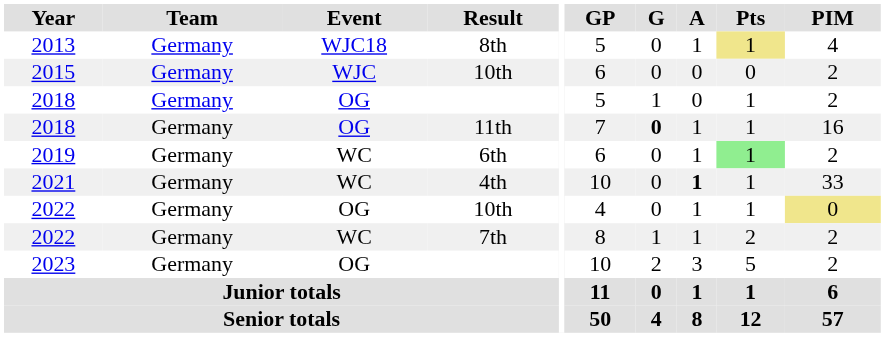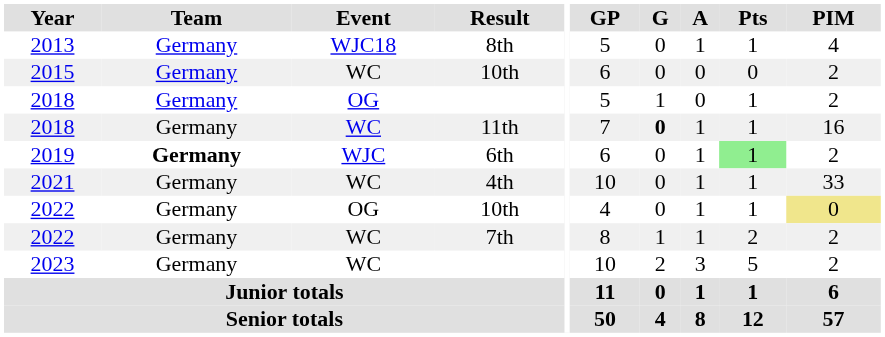 <table border="0" cellpadding="1" cellspacing="0" ID="Table3" style="text-align:center; width:40em">
 <tr ALIGN="center" bgcolor="#e0e0e0">
 <th>Year</th>
 <th>Team</th>
 <th>Event</th>
 <th>Result</th>
 <th rowspan="99" bgcolor="#ffffff"></th>
 <th>GP</th>
 <th>G</th>
 <th>A</th>
 <th>Pts</th>
 <th>PIM</th>
 </tr>
 <tr>
 <td><a href='#'>2013</a></td>
 <td><a href='#'>Germany</a></td>
 <td><a href='#'>WJC18</a></td>
 <td>8th</td>
 <td>5</td>
 <td>0</td>
 <td>1</td>
-<td style="background: khaki;">1</td>
+<td>1</td>
 <td>4</td>
 </tr>
 <tr bgcolor="#f0f0f0">
 <td><a href='#'>2015</a></td>
 <td><a href='#'>Germany</a></td>
-<td><a href='#'>WJC</a></td>
+<td>WC</td>
 <td>10th</td>
 <td>6</td>
 <td>0</td>
 <td>0</td>
 <td>0</td>
 <td>2</td>
 </tr>
 <tr>
 <td><a href='#'>2018</a></td>
 <td><a href='#'>Germany</a></td>
 <td><a href='#'>OG</a></td>
 <td></td>
 <td>5</td>
 <td>1</td>
 <td>0</td>
 <td>1</td>
 <td>2</td>
 </tr>
 <tr bgcolor="#f0f0f0">
 <td><a href='#'>2018</a></td>
 <td>Germany</td>
-<td><a href='#'>OG</a></td>
+<td><a href='#'>WC</a></td>
 <td>11th</td>
 <td>7</td>
 <td><strong>0</strong></td>
 <td>1</td>
 <td>1</td>
 <td>16</td>
 </tr>
 <tr>
 <td><a href='#'>2019</a></td>
-<td>Germany</td>
-<td>WC</td>
+<td><strong>Germany</strong></td>
+<td><a href='#'>WJC</a></td>
 <td>6th</td>
 <td>6</td>
 <td>0</td>
 <td>1</td>
 <td style="background: lightgreen;">1</td>
 <td>2</td>
 </tr>
 <tr bgcolor="#f0f0f0">
 <td><a href='#'>2021</a></td>
 <td>Germany</td>
 <td>WC</td>
 <td>4th</td>
 <td>10</td>
 <td>0</td>
-<td><strong>1</strong></td>
+<td>1</td>
 <td>1</td>
 <td>33</td>
 </tr>
 <tr>
 <td><a href='#'>2022</a></td>
 <td>Germany</td>
 <td>OG</td>
 <td>10th</td>
 <td>4</td>
 <td>0</td>
 <td>1</td>
 <td>1</td>
 <td style="background: khaki;">0</td>
 </tr>
 <tr bgcolor="#f0f0f0">
 <td><a href='#'>2022</a></td>
 <td>Germany</td>
 <td>WC</td>
 <td>7th</td>
 <td>8</td>
 <td>1</td>
 <td>1</td>
 <td>2</td>
 <td>2</td>
 </tr>
 <tr>
 <td><a href='#'>2023</a></td>
 <td>Germany</td>
-<td>OG</td>
+<td>WC</td>
 <td></td>
 <td>10</td>
 <td>2</td>
 <td>3</td>
 <td>5</td>
 <td>2</td>
 </tr>
 <tr bgcolor="#e0e0e0">
 <th colspan="4">Junior totals</th>
 <th>11</th>
 <th>0</th>
 <th>1</th>
 <th>1</th>
 <th>6</th>
 </tr>
 <tr bgcolor="#e0e0e0">
 <th colspan="4">Senior totals</th>
 <th>50</th>
 <th>4</th>
 <th>8</th>
 <th>12</th>
 <th>57</th>
 </tr>
 </table>
